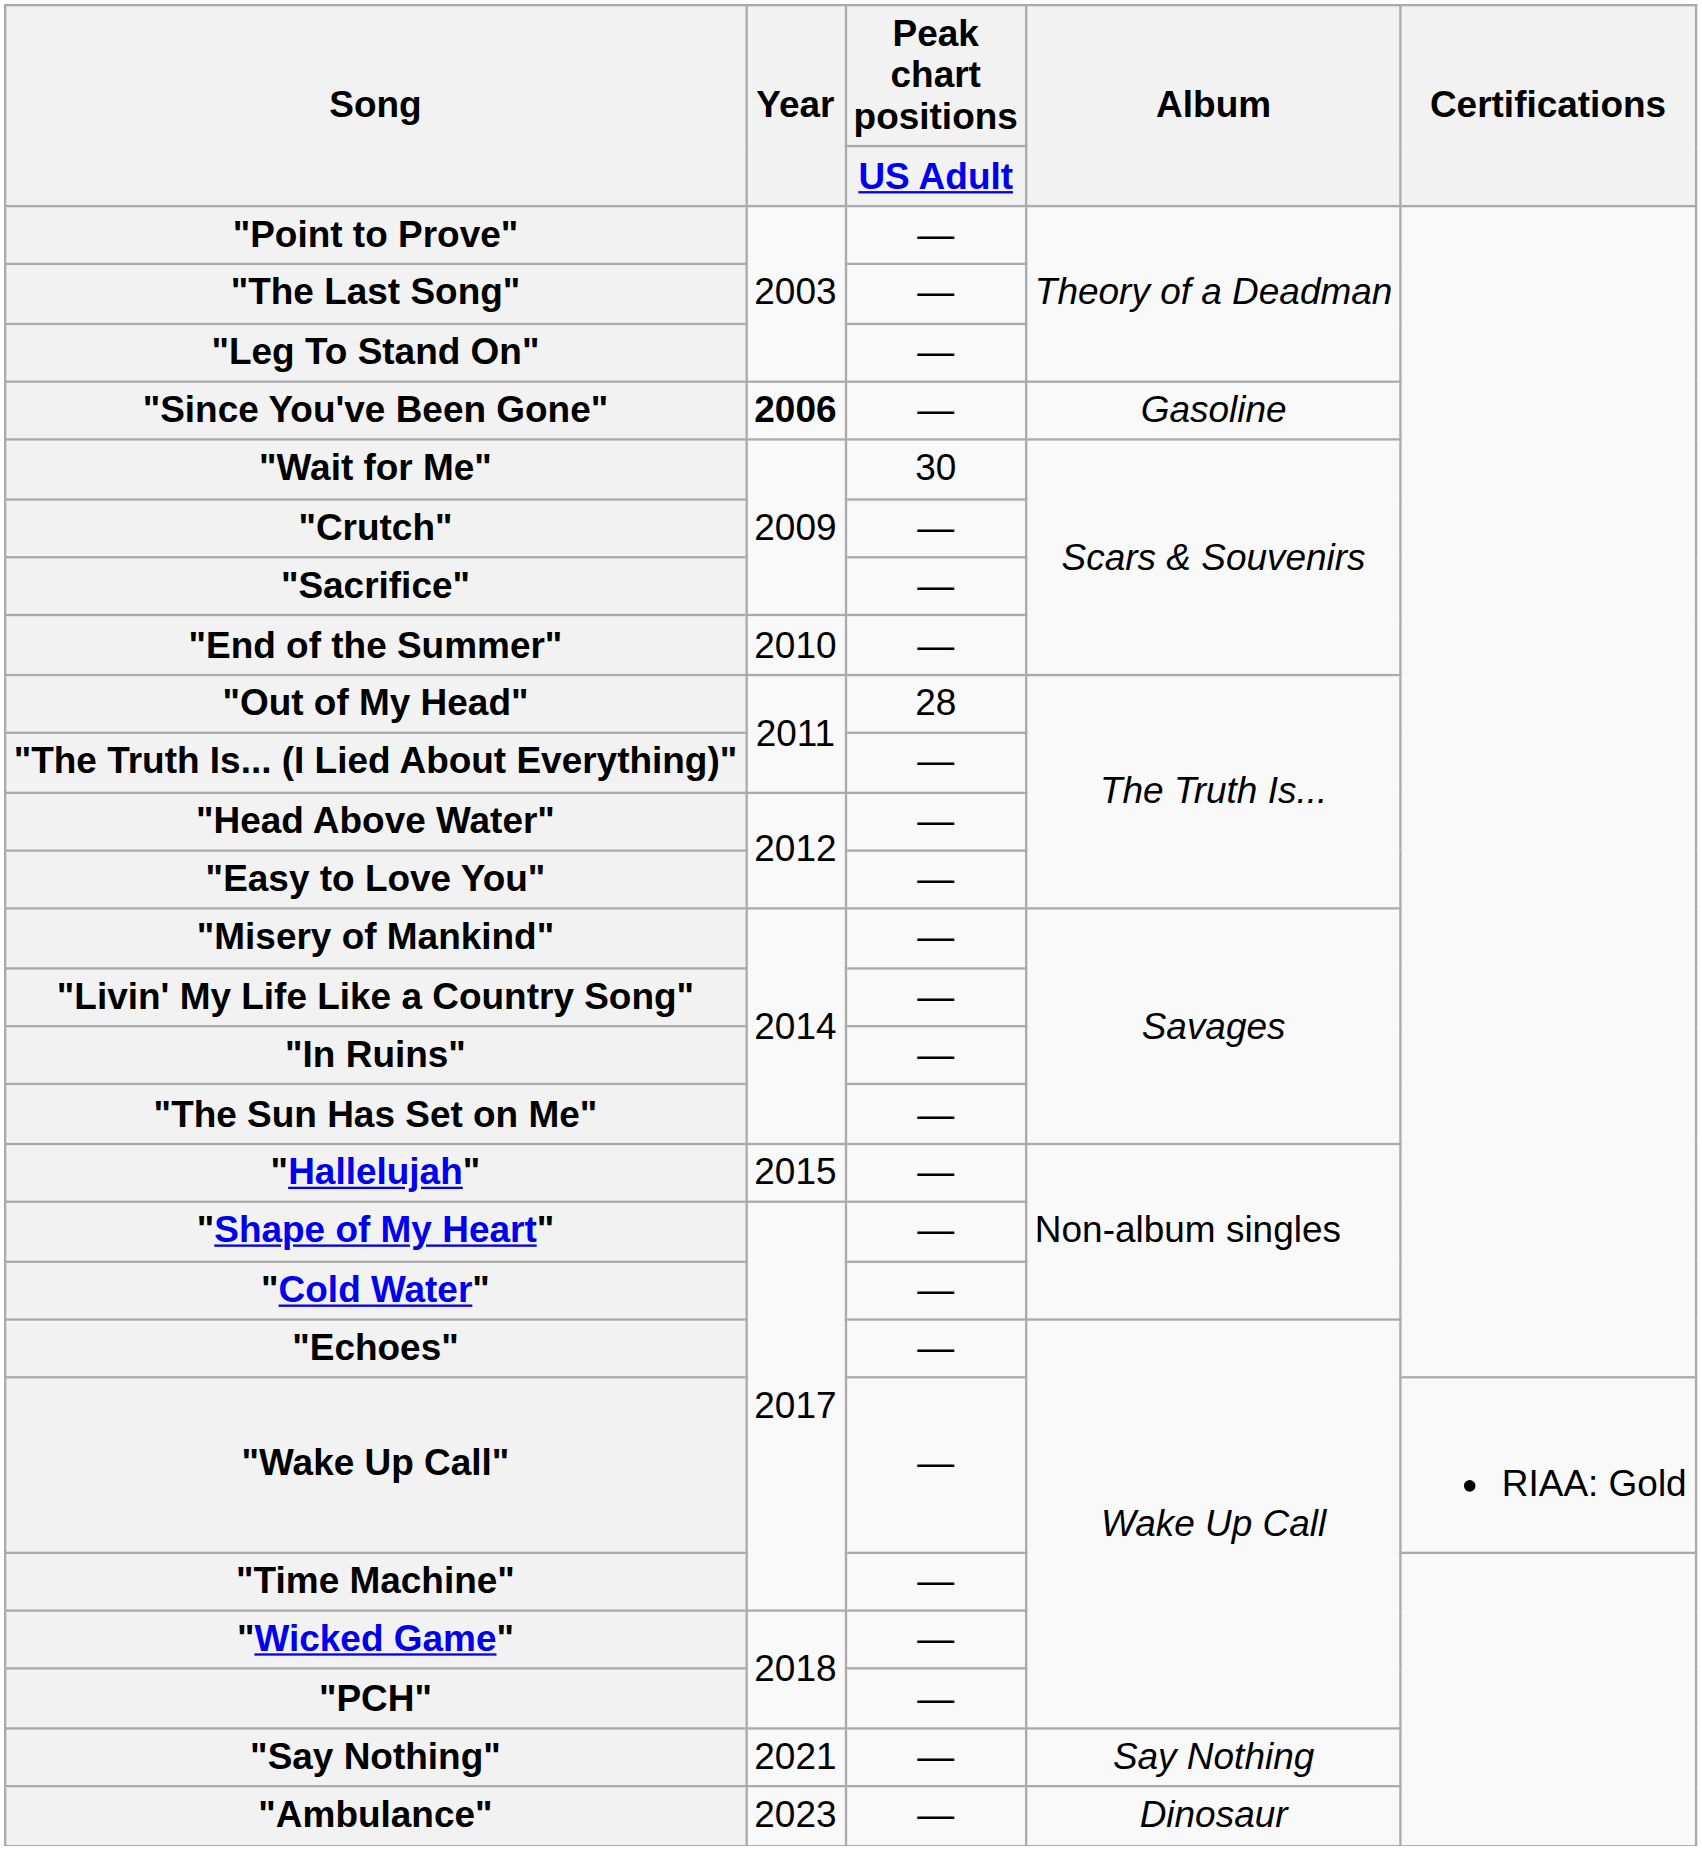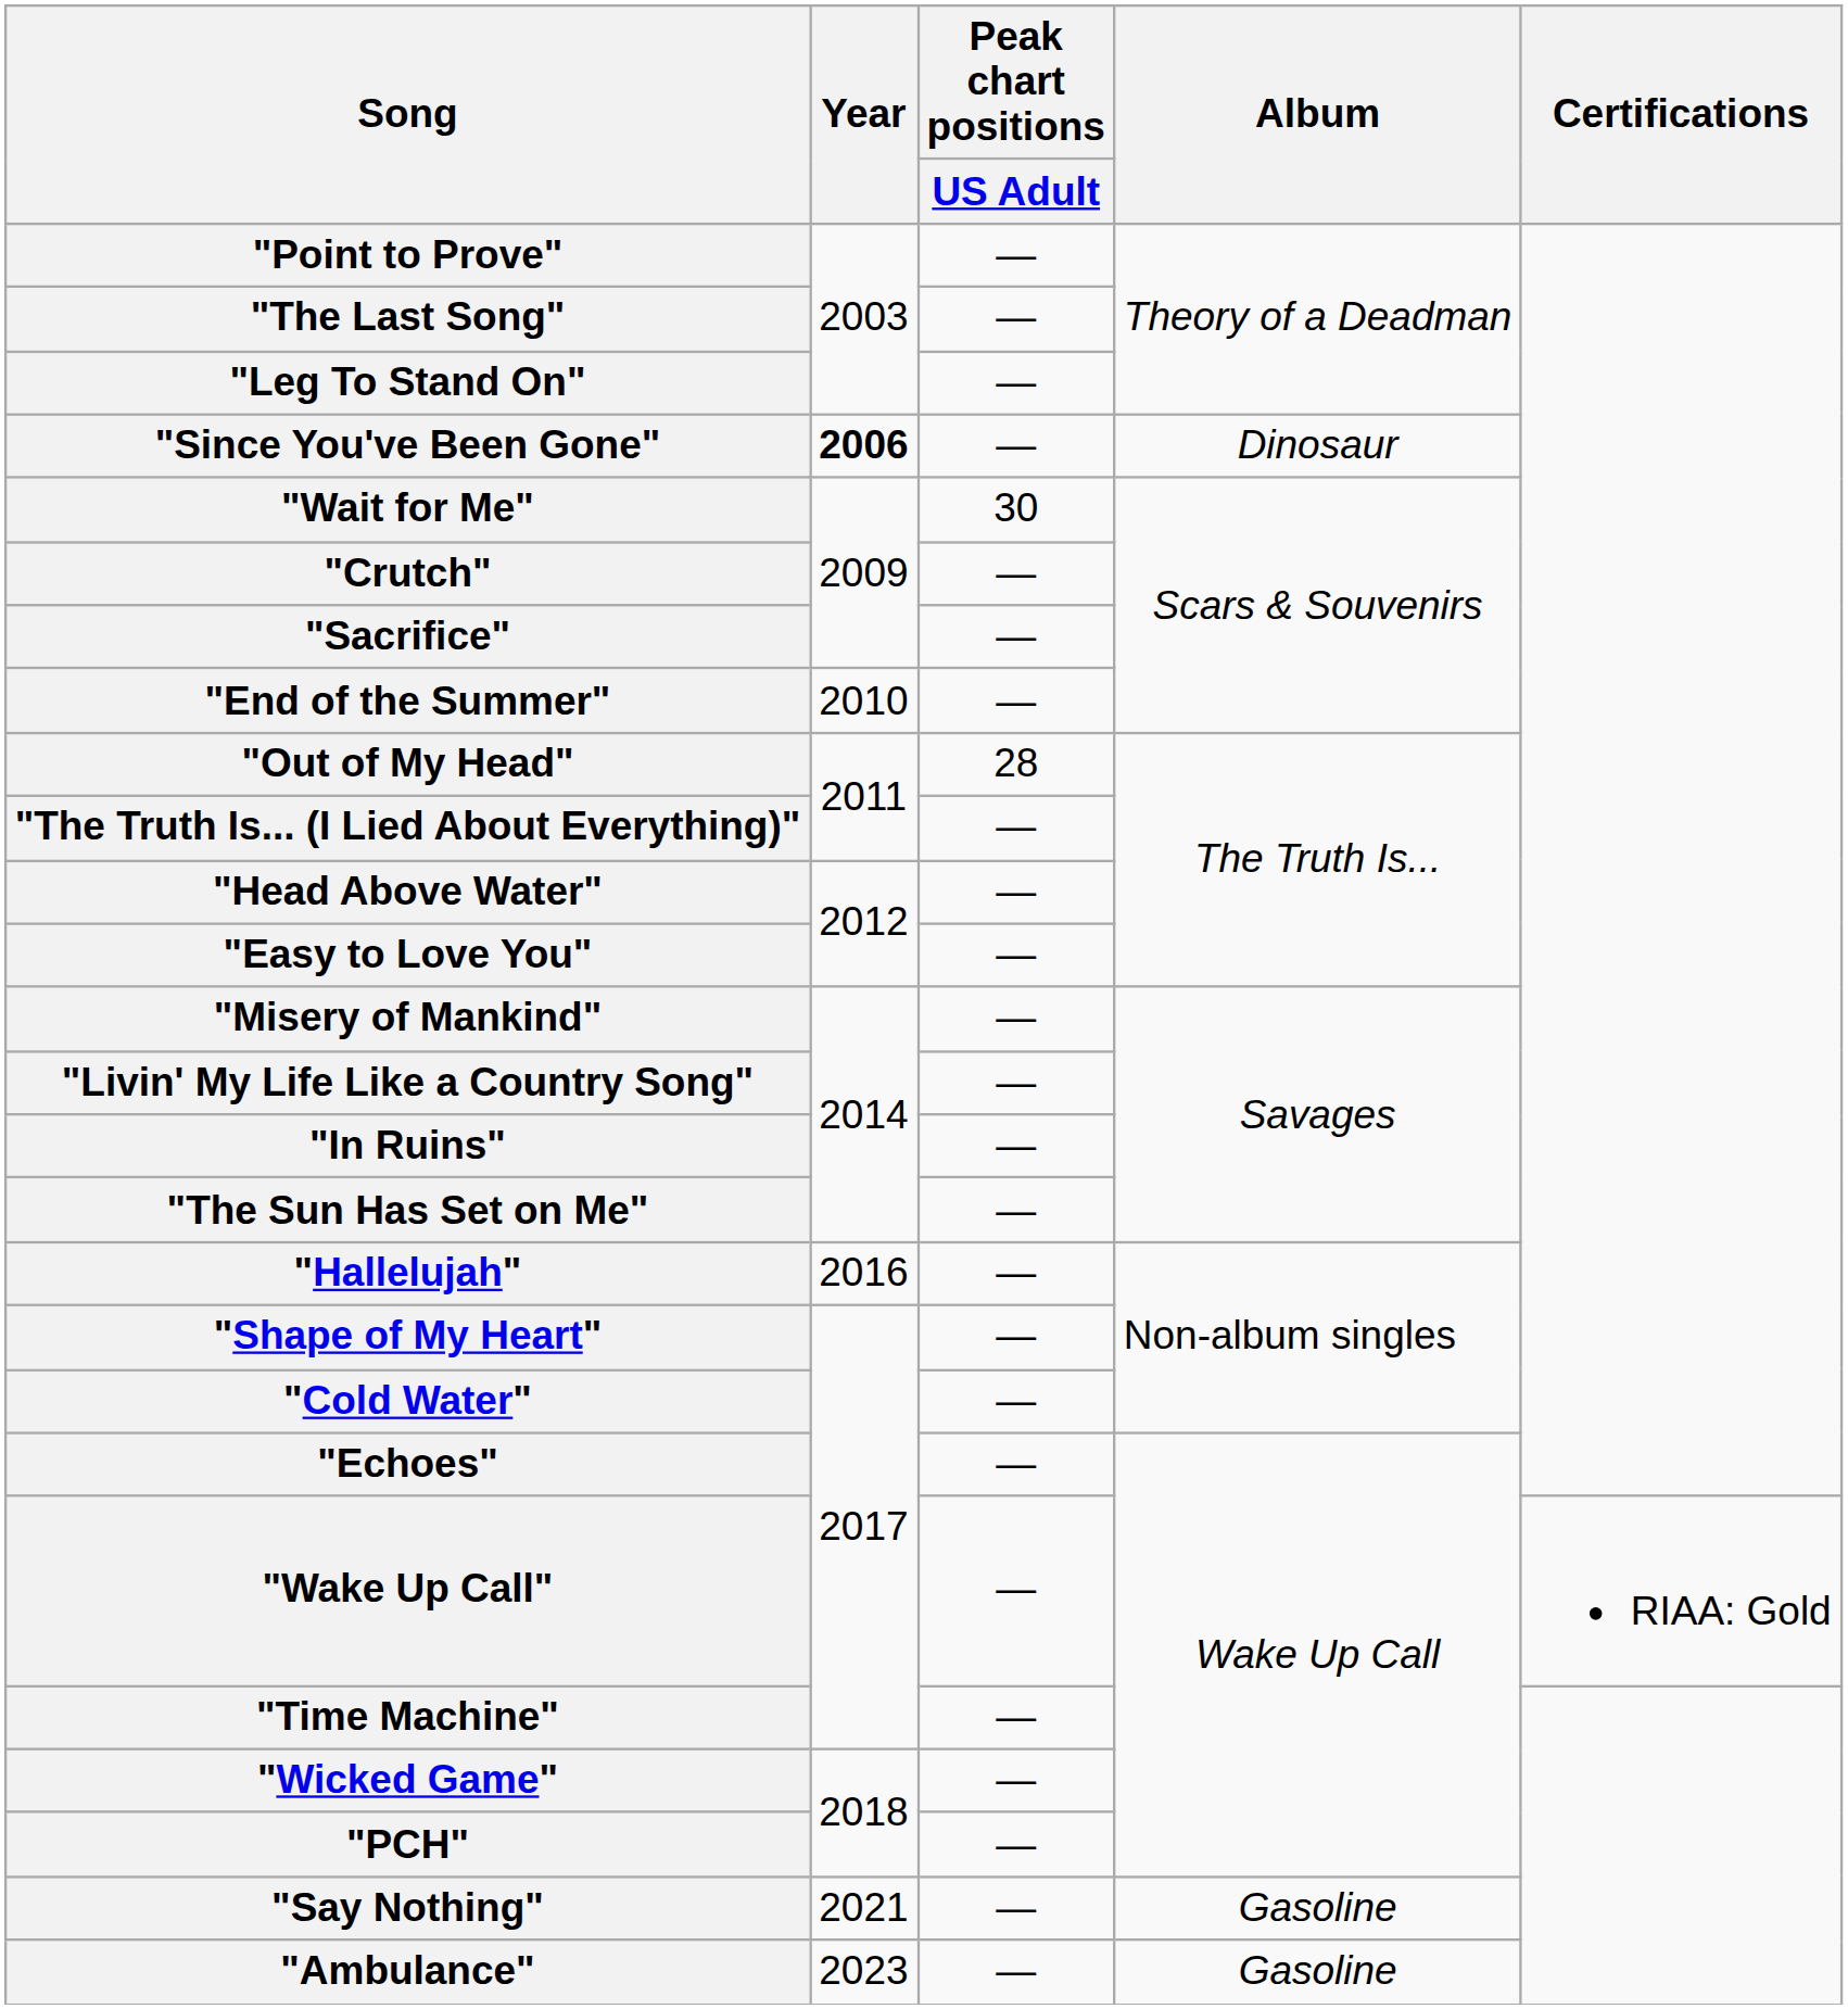 <table class="wikitable plainrowheaders" style="text-align:center;">
 <tr>
 <th scope="col" rowspan="2">Song</th>
 <th scope="col" rowspan="2">Year</th>
 <th scope="col" colspan="1">Peak chart positions</th>
 <th scope="col" rowspan="2">Album</th>
 <th scope="col" rowspan="2">Certifications</th>
 </tr>
 <tr>
 <th style="width:3.5em;"><a href='#'>US Adult</a></th>
 </tr>
 <tr>
 <th scope="row">"Point to Prove"</th>
 <td rowspan="3">2003</td>
 <td>—</td>
 <td rowspan="3"><em>Theory of a Deadman</em></td>
 </tr>
 <tr>
 <th scope="row">"The Last Song"</th>
 <td>—</td>
 </tr>
 <tr>
 <th scope="row">"Leg To Stand On"</th>
 <td>—</td>
 </tr>
 <tr>
 <th scope="row">"Since You've Been Gone"</th>
 <td><strong>2006</strong></td>
 <td>—</td>
-<td><em>Gasoline</em></td>
+<td><em>Dinosaur</em></td>
 </tr>
 <tr>
 <th scope="row">"Wait for Me"</th>
 <td rowspan="3">2009</td>
 <td>30</td>
 <td rowspan="4"><em>Scars & Souvenirs</em></td>
 </tr>
 <tr>
 <th scope="row">"Crutch"</th>
 <td>—</td>
 </tr>
 <tr>
 <th scope="row">"Sacrifice"</th>
 <td>—</td>
 </tr>
 <tr>
 <th scope="row">"End of the Summer"</th>
 <td>2010</td>
 <td>—</td>
 </tr>
 <tr>
 <th scope="row">"Out of My Head"</th>
 <td rowspan="2">2011</td>
 <td>28</td>
 <td rowspan="4"><em>The Truth Is...</em></td>
 </tr>
 <tr>
 <th scope="row">"The Truth Is... (I Lied About Everything)"</th>
 <td>—</td>
 </tr>
 <tr>
 <th scope="row">"Head Above Water"</th>
 <td rowspan="2">2012</td>
 <td>—</td>
 </tr>
 <tr>
 <th scope="row">"Easy to Love You"</th>
 <td>—</td>
 </tr>
 <tr>
 <th scope="row">"Misery of Mankind"</th>
 <td rowspan="4">2014</td>
 <td>—</td>
 <td rowspan="4"><em>Savages</em></td>
 </tr>
 <tr>
 <th scope="row">"Livin' My Life Like a Country Song" </th>
 <td>—</td>
 </tr>
 <tr>
 <th scope="row">"In Ruins"</th>
 <td>—</td>
 </tr>
 <tr>
 <th scope="row">"The Sun Has Set on Me"</th>
 <td>—</td>
 </tr>
 <tr>
 <th scope="row">"<a href='#'>Hallelujah</a>"</th>
-<td>2015</td>
+<td>2016</td>
 <td>—</td>
 <td rowspan="3" style="text-align:left;">Non-album singles</td>
 </tr>
 <tr>
 <th scope="row">"<a href='#'>Shape of My Heart</a>"</th>
 <td rowspan="5">2017</td>
 <td>—</td>
 </tr>
 <tr>
 <th scope="row">"<a href='#'>Cold Water</a>"</th>
 <td>—</td>
 </tr>
 <tr>
 <th scope="row">"Echoes"</th>
 <td>—</td>
 <td rowspan="5"><em>Wake Up Call</em></td>
 </tr>
 <tr>
 <th scope="row">"Wake Up Call"</th>
 <td>—</td>
 <td><br><ul><li>RIAA: Gold</li></ul></td>
 </tr>
 <tr>
 <th scope="row">"Time Machine"</th>
 <td>—</td>
 </tr>
 <tr>
 <th scope="row">"<a href='#'>Wicked Game</a>"</th>
 <td rowspan="2">2018</td>
 <td>—</td>
 </tr>
 <tr>
 <th scope="row">"PCH"</th>
 <td>—</td>
 </tr>
 <tr>
 <th scope="row">"Say Nothing"</th>
 <td>2021</td>
 <td>—</td>
-<td><em>Say Nothing</em></td>
+<td><em>Gasoline</em></td>
 </tr>
 <tr>
 <th scope="row">"Ambulance"</th>
 <td>2023</td>
 <td>—</td>
-<td><em>Dinosaur</em></td>
+<td><em>Gasoline</em></td>
 </tr>
 <tr>
 </tr>
 </table>
